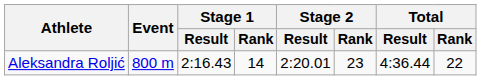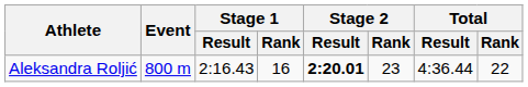 <table class="wikitable" style="font-size:90%">
 <tr>
 <th rowspan="2">Athlete</th>
 <th rowspan="2">Event</th>
 <th colspan="2">Stage 1</th>
 <th colspan="2">Stage 2</th>
 <th colspan="2">Total</th>
 </tr>
 <tr style="font-size:95%">
 <th>Result</th>
 <th>Rank</th>
 <th>Result</th>
 <th>Rank</th>
 <th>Result</th>
 <th>Rank</th>
 </tr>
 <tr align=center>
 <td align=left><a href='#'>Aleksandra Roljić</a></td>
 <td align=left><a href='#'>800 m</a></td>
 <td>2:16.43</td>
-<td>14</td>
-<td>2:20.01</td>
+<td>16</td>
+<td><strong>2:20.01</strong></td>
 <td>23</td>
 <td>4:36.44</td>
 <td>22</td>
 </tr>
 </table>
